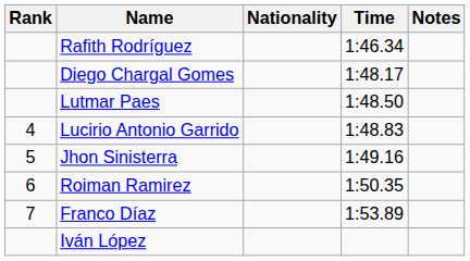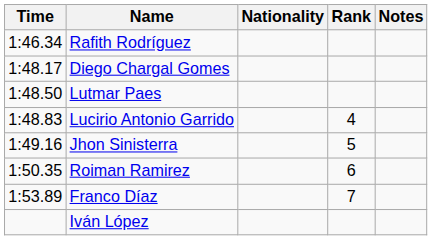 <table class="wikitable sortable" style="text-align:center">
 <tr>
-<th>Rank</th>
+<th>Time</th>
 <th>Name</th>
 <th>Nationality</th>
-<th>Time</th>
+<th>Rank</th>
 <th>Notes</th>
 </tr>
 <tr>
-<td></td>
+<td>1:46.34</td>
 <td align=left><a href='#'>Rafith Rodríguez</a></td>
 <td align=left></td>
-<td>1:46.34</td>
+<td></td>
 <td></td>
 </tr>
 <tr>
-<td></td>
+<td>1:48.17</td>
 <td align=left><a href='#'>Diego Chargal Gomes</a></td>
 <td align=left></td>
-<td>1:48.17</td>
+<td></td>
 <td></td>
 </tr>
 <tr>
-<td></td>
+<td>1:48.50</td>
 <td align=left><a href='#'>Lutmar Paes</a></td>
 <td align=left></td>
-<td>1:48.50</td>
+<td></td>
 <td></td>
 </tr>
 <tr>
-<td>4</td>
+<td>1:48.83</td>
 <td align=left><a href='#'>Lucirio Antonio Garrido</a></td>
 <td align=left></td>
-<td>1:48.83</td>
+<td>4</td>
 <td></td>
 </tr>
 <tr>
-<td>5</td>
+<td>1:49.16</td>
 <td align=left><a href='#'>Jhon Sinisterra</a></td>
 <td align=left></td>
-<td>1:49.16</td>
+<td>5</td>
 <td></td>
 </tr>
 <tr>
-<td>6</td>
+<td>1:50.35</td>
 <td align=left><a href='#'>Roiman Ramirez</a></td>
 <td align=left></td>
-<td>1:50.35</td>
+<td>6</td>
 <td></td>
 </tr>
 <tr>
-<td>7</td>
+<td>1:53.89</td>
 <td align=left><a href='#'>Franco Díaz</a></td>
 <td align=left></td>
-<td>1:53.89</td>
+<td>7</td>
 <td></td>
 </tr>
 <tr>
 <td></td>
 <td align=left><a href='#'>Iván López</a></td>
 <td align=left></td>
 <td></td>
 <td></td>
 </tr>
 </table>
